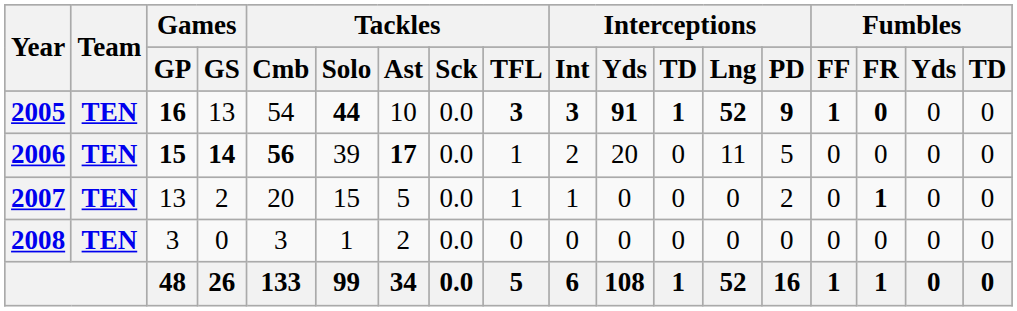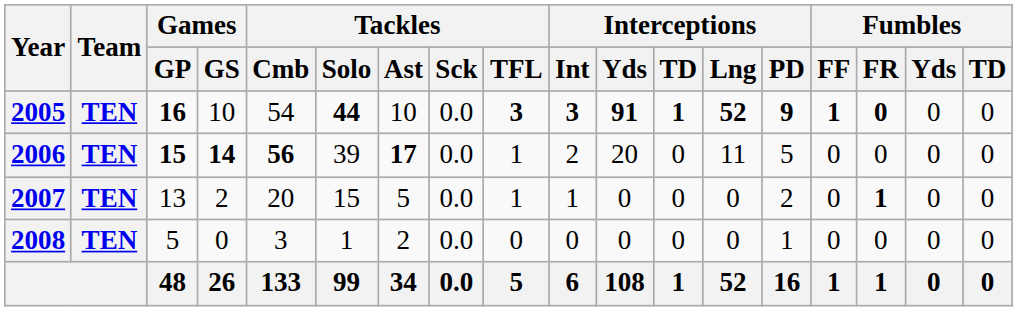 <table class="wikitable" style="text-align:center">
 <tr>
 <th rowspan="2">Year</th>
 <th rowspan="2">Team</th>
 <th colspan="2">Games</th>
 <th colspan="5">Tackles</th>
 <th colspan="5">Interceptions</th>
 <th colspan="4">Fumbles</th>
 </tr>
 <tr>
 <th>GP</th>
 <th>GS</th>
 <th>Cmb</th>
 <th>Solo</th>
 <th>Ast</th>
 <th>Sck</th>
 <th>TFL</th>
 <th>Int</th>
 <th>Yds</th>
 <th>TD</th>
 <th>Lng</th>
 <th>PD</th>
 <th>FF</th>
 <th>FR</th>
 <th>Yds</th>
 <th>TD</th>
 </tr>
 <tr>
 <th><a href='#'>2005</a></th>
 <th><a href='#'>TEN</a></th>
 <td><strong>16</strong></td>
-<td>13</td>
+<td>10</td>
 <td>54</td>
 <td><strong>44</strong></td>
 <td>10</td>
 <td>0.0</td>
 <td><strong>3</strong></td>
 <td><strong>3</strong></td>
 <td><strong>91</strong></td>
 <td><strong>1</strong></td>
 <td><strong>52</strong></td>
 <td><strong>9</strong></td>
 <td><strong>1</strong></td>
 <td><strong>0</strong></td>
 <td>0</td>
 <td>0</td>
 </tr>
 <tr>
 <th><a href='#'>2006</a></th>
 <th><a href='#'>TEN</a></th>
 <td><strong>15</strong></td>
 <td><strong>14</strong></td>
 <td><strong>56</strong></td>
 <td>39</td>
 <td><strong>17</strong></td>
 <td>0.0</td>
 <td>1</td>
 <td>2</td>
 <td>20</td>
 <td>0</td>
 <td>11</td>
 <td>5</td>
 <td>0</td>
 <td>0</td>
 <td>0</td>
 <td>0</td>
 </tr>
 <tr>
 <th><a href='#'>2007</a></th>
 <th><a href='#'>TEN</a></th>
 <td>13</td>
 <td>2</td>
 <td>20</td>
 <td>15</td>
 <td>5</td>
 <td>0.0</td>
 <td>1</td>
 <td>1</td>
 <td>0</td>
 <td>0</td>
 <td>0</td>
 <td>2</td>
 <td>0</td>
 <td><strong>1</strong></td>
 <td>0</td>
 <td>0</td>
 </tr>
 <tr>
 <th><a href='#'>2008</a></th>
 <th><a href='#'>TEN</a></th>
-<td>3</td>
+<td>5</td>
 <td>0</td>
 <td>3</td>
 <td>1</td>
 <td>2</td>
 <td>0.0</td>
 <td>0</td>
 <td>0</td>
 <td>0</td>
 <td>0</td>
 <td>0</td>
-<td>0</td>
+<td>1</td>
 <td>0</td>
 <td>0</td>
 <td>0</td>
 <td>0</td>
 </tr>
 <tr>
 <th colspan="2"></th>
 <th>48</th>
 <th>26</th>
 <th>133</th>
 <th>99</th>
 <th>34</th>
 <th>0.0</th>
 <th>5</th>
 <th>6</th>
 <th>108</th>
 <th>1</th>
 <th>52</th>
 <th>16</th>
 <th>1</th>
 <th>1</th>
 <th>0</th>
 <th>0</th>
 </tr>
 </table>
